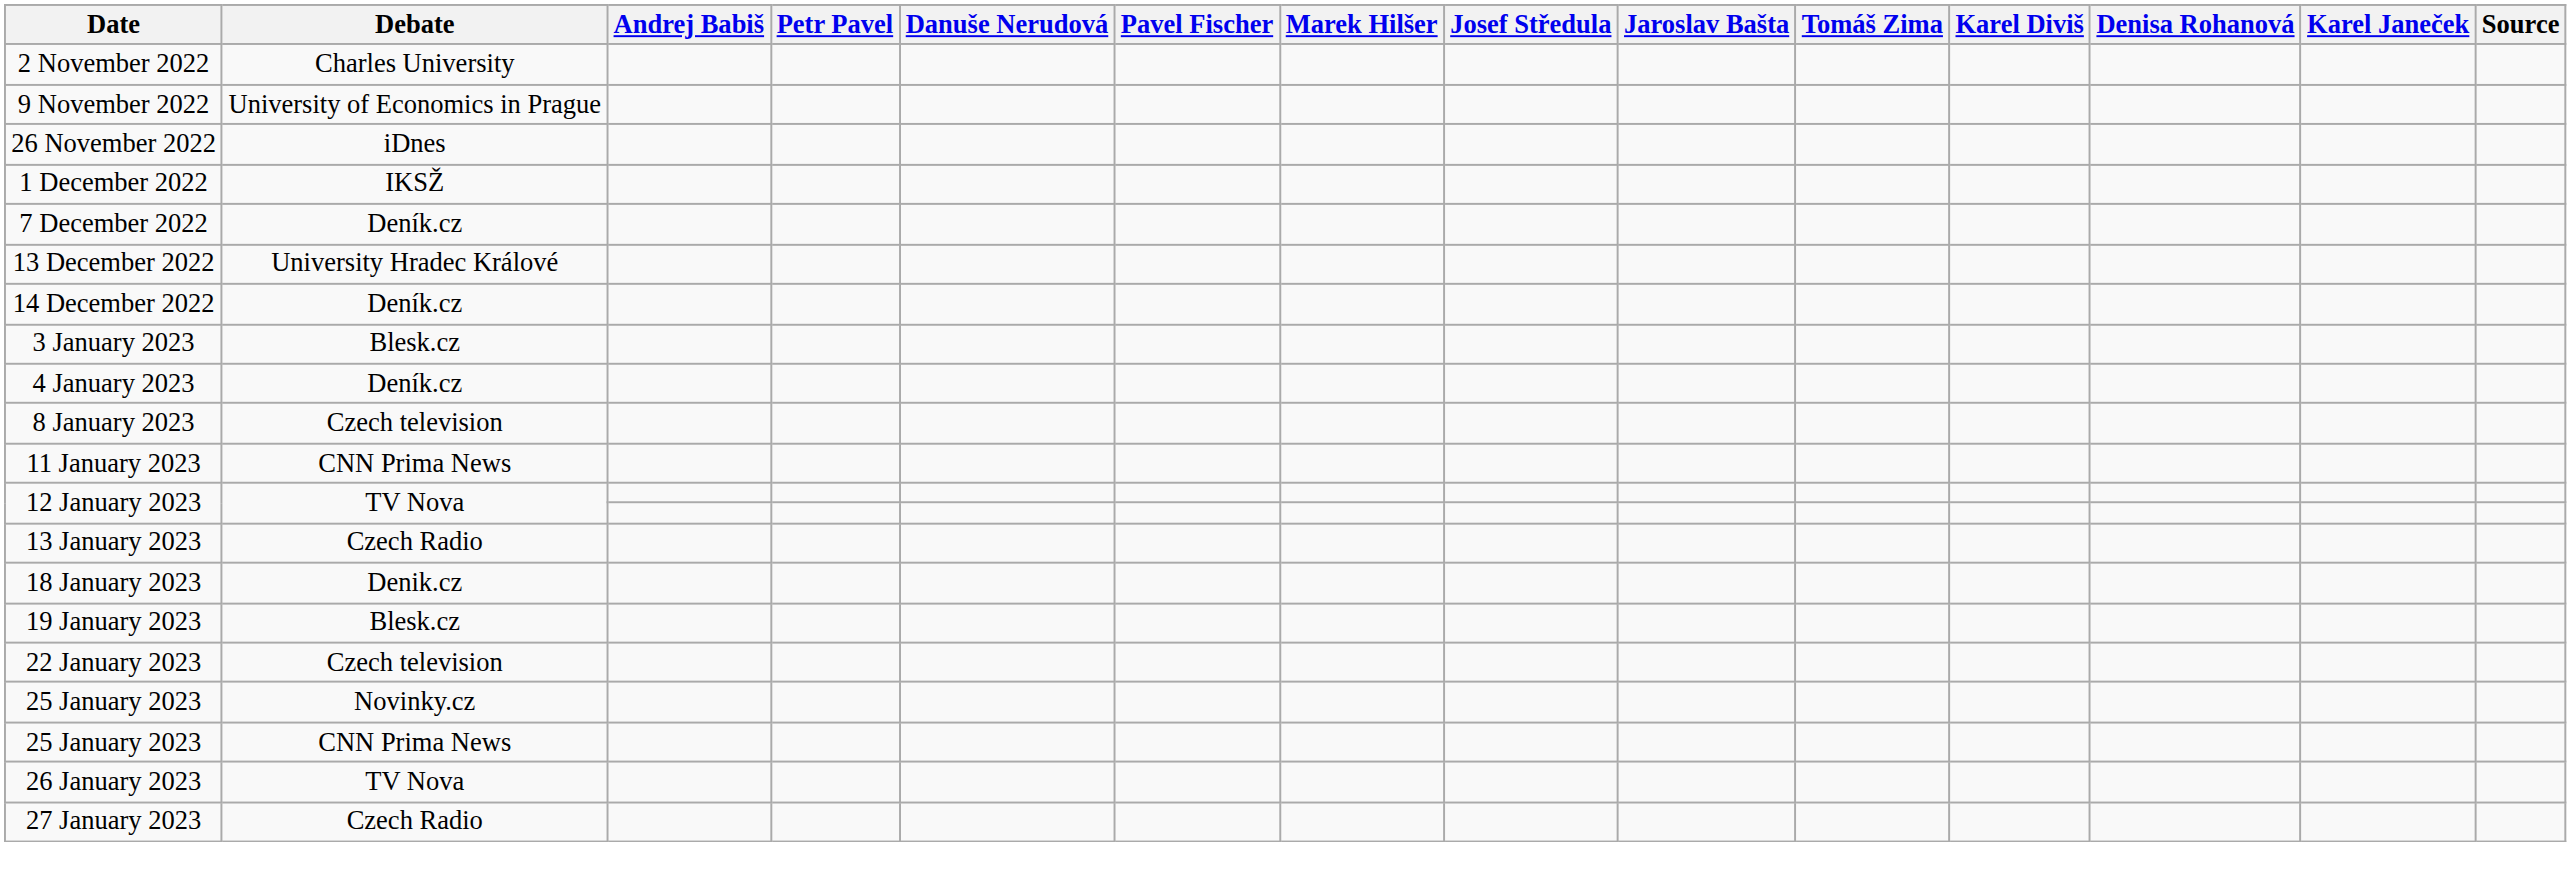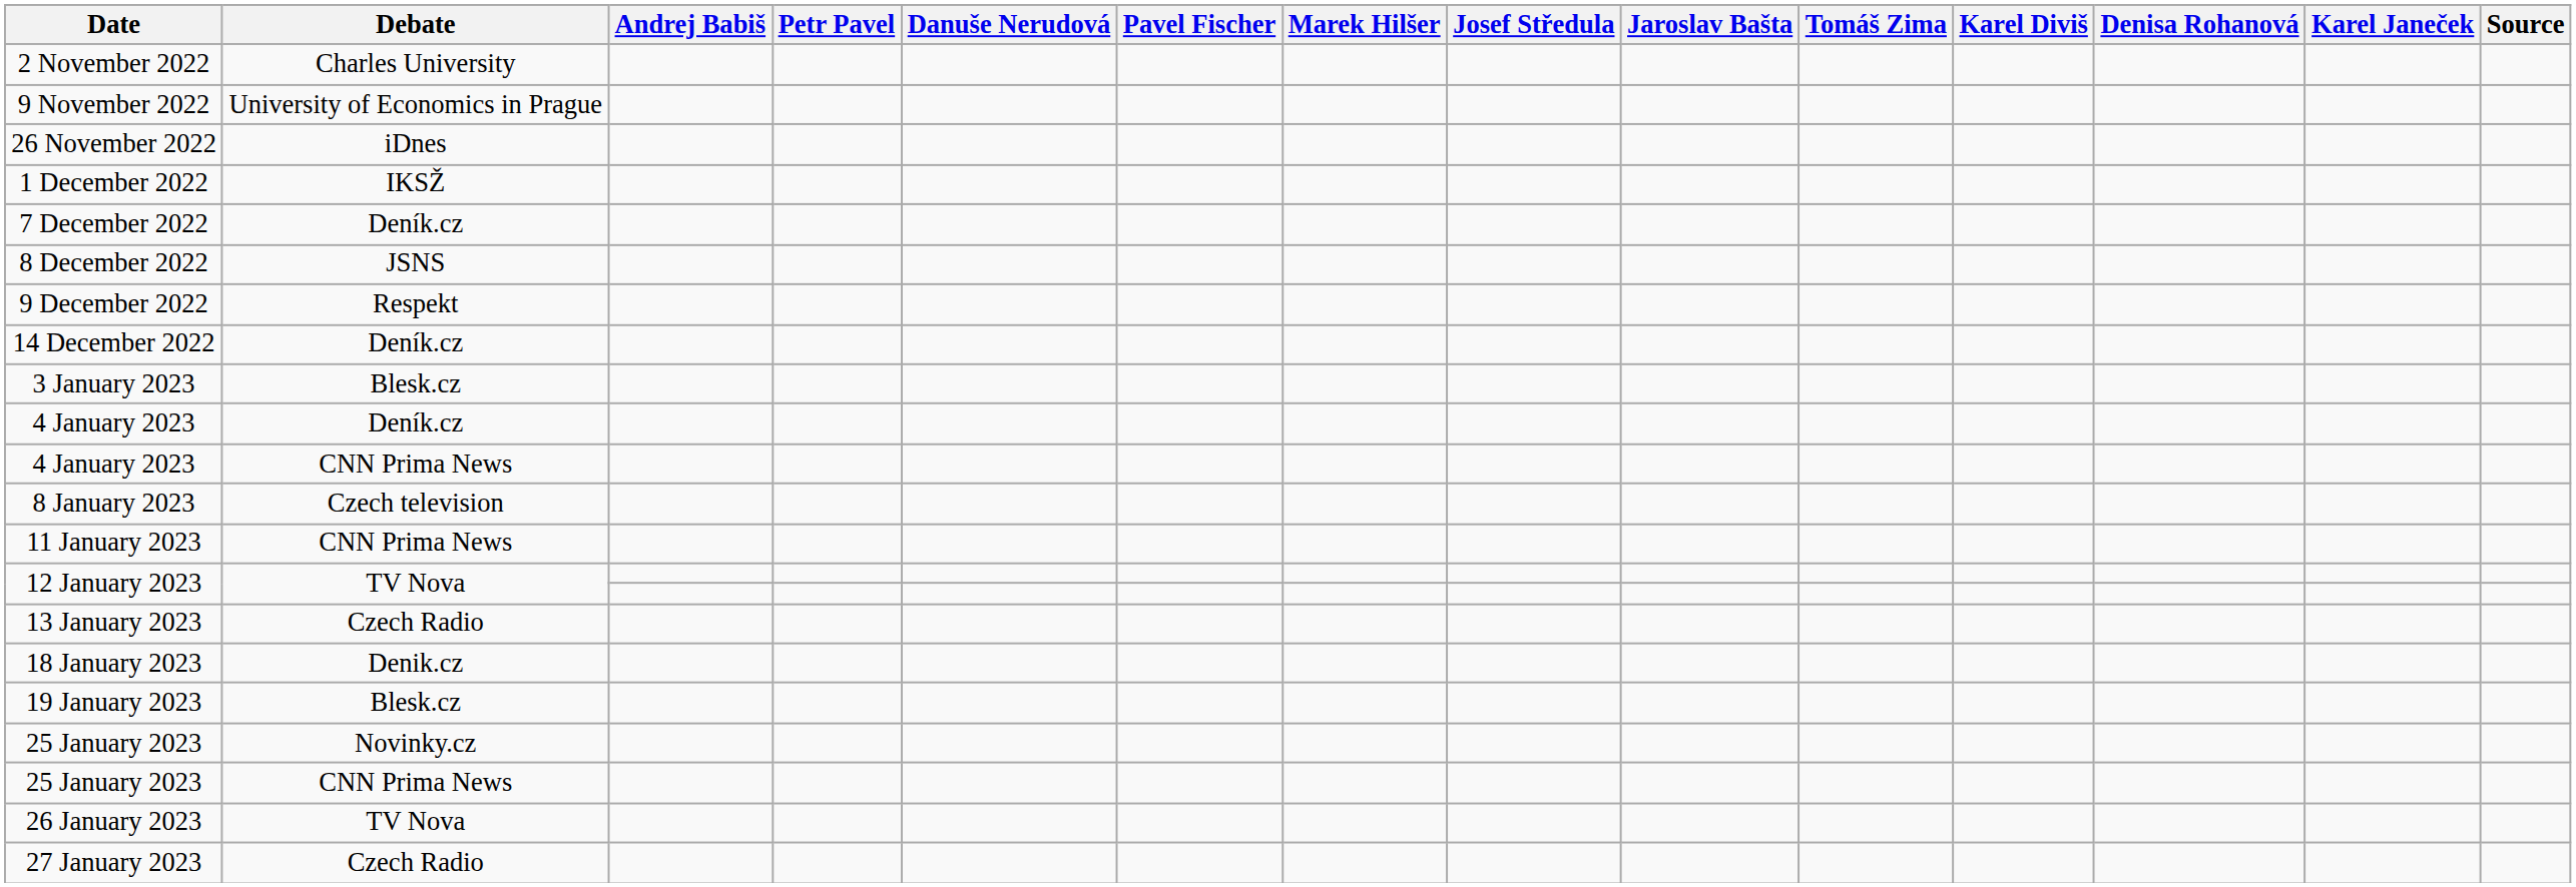 <table class="wikitable sortable" style=text-align:center;font-size:85%;line-height:14px;">
 <tr>
 <th>Date</th>
 <th>Debate</th>
 <th><a href='#'>Andrej Babiš</a></th>
 <th><a href='#'>Petr Pavel</a></th>
 <th><a href='#'>Danuše Nerudová</a></th>
 <th><a href='#'>Pavel Fischer</a></th>
 <th><a href='#'>Marek Hilšer</a></th>
 <th><a href='#'>Josef Středula</a></th>
 <th><a href='#'>Jaroslav Bašta</a></th>
 <th><a href='#'>Tomáš Zima</a></th>
 <th><a href='#'>Karel Diviš</a></th>
 <th><a href='#'>Denisa Rohanová</a></th>
 <th><a href='#'>Karel Janeček</a></th>
 <th>Source</th>
 </tr>
 <tr>
 <td>2 November 2022</td>
 <td>Charles University</td>
 <td></td>
 <td></td>
 <td></td>
 <td></td>
 <td></td>
 <td></td>
 <td></td>
 <td></td>
 <td></td>
 <td></td>
 <td></td>
 <td></td>
 </tr>
 <tr>
 <td>9 November 2022</td>
 <td>University of Economics in Prague</td>
 <td></td>
 <td></td>
 <td></td>
 <td></td>
 <td></td>
 <td></td>
 <td></td>
 <td></td>
 <td></td>
 <td></td>
 <td></td>
 <td></td>
 </tr>
 <tr>
 <td>26 November 2022</td>
 <td>iDnes</td>
 <td></td>
 <td></td>
 <td></td>
 <td></td>
 <td></td>
 <td></td>
 <td></td>
 <td></td>
 <td></td>
 <td></td>
 <td></td>
 <td></td>
 </tr>
 <tr>
 <td>1 December 2022</td>
 <td>IKSŽ</td>
 <td></td>
 <td></td>
 <td></td>
 <td></td>
 <td></td>
 <td></td>
 <td></td>
 <td></td>
 <td></td>
 <td></td>
 <td></td>
 <td></td>
 </tr>
 <tr>
 <td>7 December 2022</td>
 <td>Deník.cz</td>
 <td></td>
 <td></td>
 <td></td>
 <td></td>
 <td></td>
 <td></td>
 <td></td>
 <td></td>
 <td></td>
 <td></td>
 <td></td>
 <td></td>
 </tr>
 <tr>
-<td>13 December 2022</td>
-<td>University Hradec Králové</td>
+<td>8 December 2022</td>
+<td>JSNS</td>
+<td></td>
+<td></td>
+<td></td>
+<td></td>
+<td></td>
+<td></td>
+<td></td>
+<td></td>
+<td></td>
+<td></td>
+<td></td>
+<td></td>
+</tr>
+<tr>
+<td>9 December 2022</td>
+<td>Respekt</td>
 <td></td>
 <td></td>
 <td></td>
 <td></td>
 <td></td>
 <td></td>
 <td></td>
 <td></td>
 <td></td>
 <td></td>
 <td></td>
 <td></td>
 </tr>
 <tr>
 <td>14 December 2022</td>
 <td>Deník.cz</td>
 <td></td>
 <td></td>
 <td></td>
 <td></td>
 <td></td>
 <td></td>
 <td></td>
 <td></td>
 <td></td>
 <td></td>
 <td></td>
 <td></td>
 </tr>
 <tr>
 <td>3 January 2023</td>
 <td>Blesk.cz</td>
 <td></td>
 <td></td>
 <td></td>
 <td></td>
 <td></td>
 <td></td>
 <td></td>
 <td></td>
 <td></td>
 <td></td>
 <td></td>
 <td></td>
 </tr>
 <tr>
 <td>4 January 2023</td>
 <td>Deník.cz</td>
+<td></td>
+<td></td>
+<td></td>
+<td></td>
+<td></td>
+<td></td>
+<td></td>
+<td></td>
+<td></td>
+<td></td>
+<td></td>
+<td></td>
+</tr>
+<tr>
+<td>4 January 2023</td>
+<td>CNN Prima News</td>
 <td></td>
 <td></td>
 <td></td>
 <td></td>
 <td></td>
 <td></td>
 <td></td>
 <td></td>
 <td></td>
 <td></td>
 <td></td>
 <td></td>
 </tr>
 <tr>
 <td>8 January 2023</td>
 <td>Czech television</td>
 <td></td>
 <td></td>
 <td></td>
 <td></td>
 <td></td>
 <td></td>
 <td></td>
 <td></td>
 <td></td>
 <td></td>
 <td></td>
 <td></td>
 </tr>
 <tr>
 <td>11 January 2023</td>
 <td>CNN Prima News</td>
 <td></td>
 <td></td>
 <td></td>
 <td></td>
 <td></td>
 <td></td>
 <td></td>
 <td></td>
 <td></td>
 <td></td>
 <td></td>
 <td></td>
 </tr>
 <tr>
 <td rowspan="2">12 January 2023</td>
 <td rowspan="2">TV Nova</td>
 <td></td>
 <td></td>
 <td></td>
 <td></td>
 <td></td>
 <td></td>
 <td></td>
 <td></td>
 <td></td>
 <td></td>
 <td></td>
 <td></td>
 </tr>
 <tr>
 <td></td>
 <td></td>
 <td></td>
 <td></td>
 <td></td>
 <td></td>
 <td></td>
 <td></td>
 <td></td>
 <td></td>
 <td></td>
 <td></td>
 </tr>
 <tr>
 <td>13 January 2023</td>
 <td>Czech Radio</td>
 <td></td>
 <td></td>
 <td></td>
 <td></td>
 <td></td>
 <td></td>
 <td></td>
 <td></td>
 <td></td>
 <td></td>
 <td></td>
 <td></td>
 </tr>
 <tr>
 <td>18 January 2023</td>
 <td>Denik.cz</td>
 <td></td>
 <td></td>
 <td></td>
 <td></td>
 <td></td>
 <td></td>
 <td></td>
 <td></td>
 <td></td>
 <td></td>
 <td></td>
 <td></td>
 </tr>
 <tr>
 <td>19 January 2023</td>
 <td>Blesk.cz</td>
 <td></td>
 <td></td>
 <td></td>
 <td></td>
 <td></td>
 <td></td>
 <td></td>
 <td></td>
 <td></td>
 <td></td>
 <td></td>
 <td></td>
 </tr>
 <tr>
-<td>22 January 2023</td>
-<td>Czech television</td>
-<td></td>
-<td></td>
-<td></td>
-<td></td>
-<td></td>
-<td></td>
-<td></td>
-<td></td>
-<td></td>
-<td></td>
-<td></td>
-<td></td>
-</tr>
-<tr>
 <td>25 January 2023</td>
 <td>Novinky.cz</td>
 <td></td>
 <td></td>
 <td></td>
 <td></td>
 <td></td>
 <td></td>
 <td></td>
 <td></td>
 <td></td>
 <td></td>
 <td></td>
 <td></td>
 </tr>
 <tr>
 <td>25 January 2023</td>
 <td>CNN Prima News</td>
 <td></td>
 <td></td>
 <td></td>
 <td></td>
 <td></td>
 <td></td>
 <td></td>
 <td></td>
 <td></td>
 <td></td>
 <td></td>
 <td></td>
 </tr>
 <tr>
 <td>26 January 2023</td>
 <td>TV Nova</td>
 <td></td>
 <td></td>
 <td></td>
 <td></td>
 <td></td>
 <td></td>
 <td></td>
 <td></td>
 <td></td>
 <td></td>
 <td></td>
 <td></td>
 </tr>
 <tr>
 <td>27 January 2023</td>
 <td>Czech Radio</td>
 <td></td>
 <td></td>
 <td></td>
 <td></td>
 <td></td>
 <td></td>
 <td></td>
 <td></td>
 <td></td>
 <td></td>
 <td></td>
 <td></td>
 </tr>
 </table>
